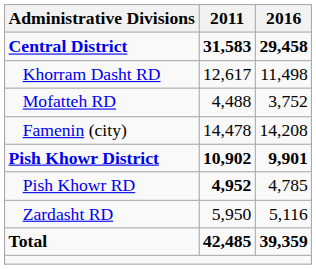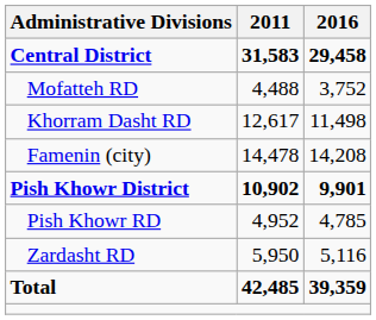 <table class="wikitable">
 <tr>
 <th>Administrative Divisions</th>
 <th>2011</th>
 <th>2016</th>
 </tr>
 <tr>
 <td><strong><a href='#'>Central District</a></strong></td>
 <td style="text-align: right;"><strong>31,583</strong></td>
 <td style="text-align: right;"><strong>29,458</strong></td>
 </tr>
 <tr>
+<td style="padding-left: 1em;"><a href='#'>Mofatteh RD</a></td>
+<td style="text-align: right;">4,488</td>
+<td style="text-align: right;">3,752</td>
+</tr>
+<tr>
 <td style="padding-left: 1em;"><a href='#'>Khorram Dasht RD</a></td>
 <td style="text-align: right;">12,617</td>
 <td style="text-align: right;">11,498</td>
-</tr>
-<tr>
-<td style="padding-left: 1em;"><a href='#'>Mofatteh RD</a></td>
-<td style="text-align: right;">4,488</td>
-<td style="text-align: right;">3,752</td>
 </tr>
 <tr>
 <td style="padding-left: 1em;"><a href='#'>Famenin</a> (city)</td>
 <td style="text-align: right;">14,478</td>
 <td style="text-align: right;">14,208</td>
 </tr>
 <tr>
 <td><strong><a href='#'>Pish Khowr District</a></strong></td>
 <td style="text-align: right;"><strong>10,902</strong></td>
 <td style="text-align: right;"><strong>9,901</strong></td>
 </tr>
 <tr>
 <td style="padding-left: 1em;"><a href='#'>Pish Khowr RD</a></td>
-<td style="text-align: right;"><strong>4,952</strong></td>
+<td style="text-align: right;">4,952</td>
 <td style="text-align: right;">4,785</td>
 </tr>
 <tr>
 <td style="padding-left: 1em;"><a href='#'>Zardasht RD</a></td>
 <td style="text-align: right;">5,950</td>
 <td style="text-align: right;">5,116</td>
 </tr>
 <tr>
 <td><strong>Total</strong></td>
 <td style="text-align: right;"><strong>42,485</strong></td>
 <td style="text-align: right;"><strong>39,359</strong></td>
 </tr>
 <tr>
 <td colspan=3></td>
 </tr>
 </table>
